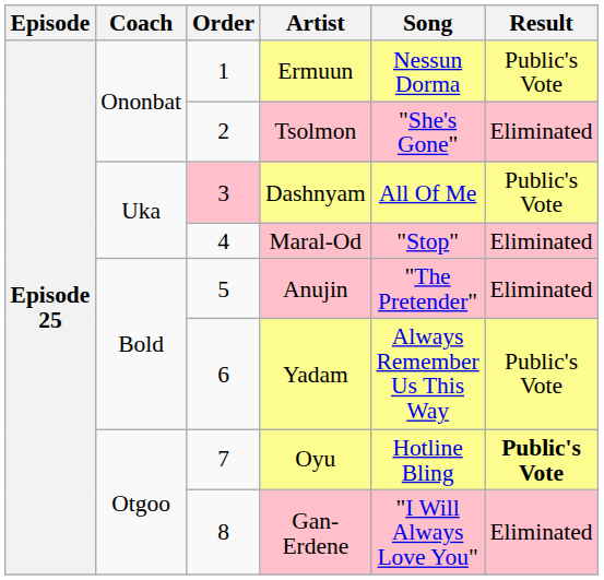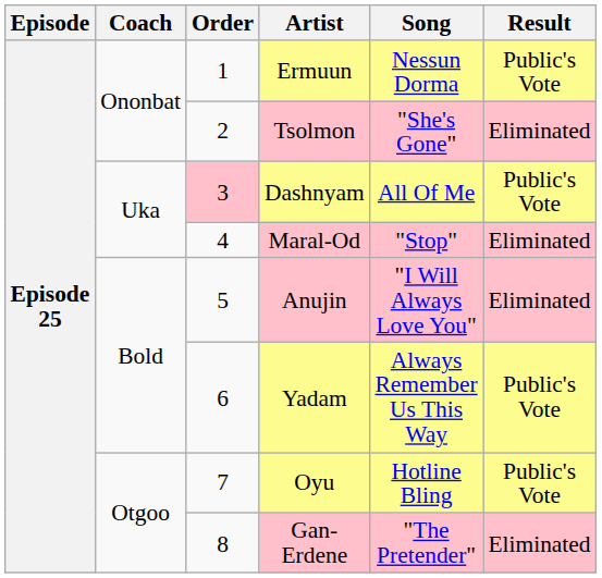 <table class="wikitable" style="text-align:center; line-height:17px; width:65%;">
 <tr>
 <th width="15%">Episode</th>
 <th width="15%">Coach</th>
 <th width="05%">Order</th>
 <th width="15%">Artist</th>
 <th width="20%">Song</th>
 <th width="12%">Result</th>
 </tr>
 <tr>
 <th rowspan="8">Episode 25<br><small></small></th>
 <td rowspan="2">Ononbat</td>
 <td>1</td>
 <td style="background:#fdfc8f;">Ermuun</td>
 <td style="background:#fdfc8f;"><a href='#'>Nessun Dorma</a></td>
 <td style="background:#fdfc8f;">Public's Vote</td>
 </tr>
 <tr>
 <td>2</td>
 <td style="background:pink;">Tsolmon</td>
 <td style="background:pink;">"<a href='#'>She's Gone</a>"</td>
 <td style="background:pink;">Eliminated</td>
 </tr>
 <tr>
 <td rowspan="2">Uka</td>
 <td style="background: pink;">3</td>
 <td style="background:#fdfc8f;">Dashnyam</td>
 <td style="background:#fdfc8f;"><a href='#'>All Of Me</a></td>
 <td style="background:#fdfc8f;">Public's Vote</td>
 </tr>
 <tr>
 <td>4</td>
 <td style="background:pink;">Maral-Od</td>
 <td style="background:pink;">"<a href='#'>Stop</a>"</td>
 <td style="background:pink;">Eliminated</td>
 </tr>
 <tr>
 <td rowspan="2">Bold</td>
 <td>5</td>
 <td style="background:pink;">Anujin</td>
-<td style="background:pink;">"<a href='#'>The Pretender</a>"</td>
+<td style="background:pink;">"<a href='#'>I Will Always Love You</a>"</td>
 <td style="background:pink;">Eliminated</td>
 </tr>
 <tr>
 <td>6</td>
 <td style="background:#fdfc8f;">Yadam</td>
 <td style="background:#fdfc8f;"><a href='#'>Always Remember Us This Way</a></td>
 <td style="background:#fdfc8f;">Public's Vote</td>
 </tr>
 <tr>
 <td rowspan="2">Otgoo</td>
 <td>7</td>
 <td style="background:#fdfc8f;">Oyu</td>
 <td style="background:#fdfc8f;"><a href='#'>Hotline Bling</a></td>
-<td style="background:#fdfc8f;"><strong>Public's Vote</strong></td>
+<td style="background:#fdfc8f;">Public's Vote</td>
 </tr>
 <tr>
 <td>8</td>
 <td style="background:pink;">Gan-Erdene</td>
-<td style="background:pink;">"<a href='#'>I Will Always Love You</a>"</td>
+<td style="background:pink;">"<a href='#'>The Pretender</a>"</td>
 <td style="background:pink;">Eliminated</td>
 </tr>
 </table>
